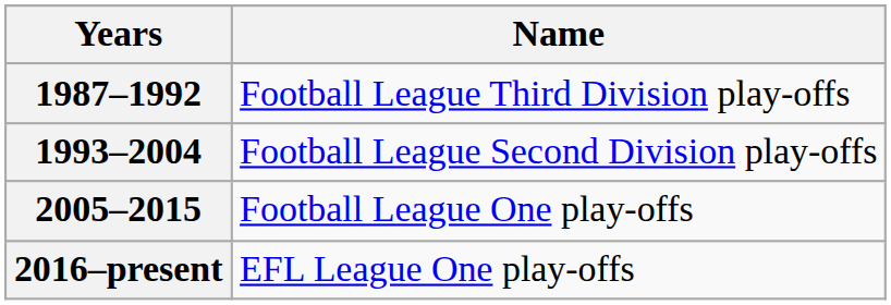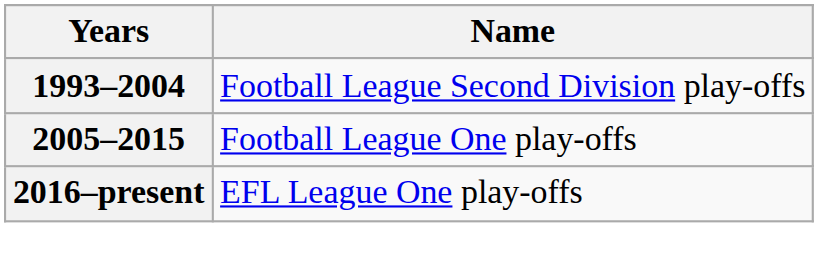 <table class="wikitable floatright">
 <tr>
 </tr>
 <tr>
 <th scope=col>Years</th>
 <th scope=col>Name</th>
-</tr>
-<tr>
-<th scope=row>1987–1992</th>
-<td><a href='#'>Football League Third Division</a> play-offs</td>
 </tr>
 <tr>
 <th scope=row>1993–2004</th>
 <td><a href='#'>Football League Second Division</a> play-offs</td>
 </tr>
 <tr>
 <th scope=row>2005–2015</th>
 <td><a href='#'>Football League One</a> play-offs</td>
 </tr>
 <tr>
 <th scope=row>2016–present</th>
 <td><a href='#'>EFL League One</a> play-offs</td>
 </tr>
 </table>
